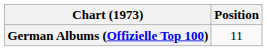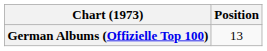 <table class="wikitable plainrowheaders" style="text-align:center">
 <tr>
 <th scope="col">Chart (1973)</th>
 <th scope="col">Position</th>
 </tr>
 <tr>
 <th scope="row">German Albums (<a href='#'>Offizielle Top 100</a>)</th>
-<td>11</td>
+<td>13</td>
 </tr>
 </table>
